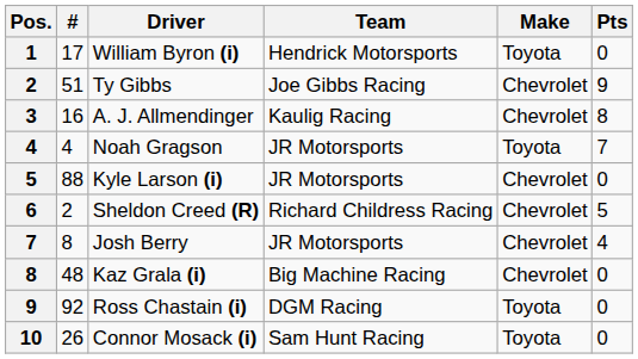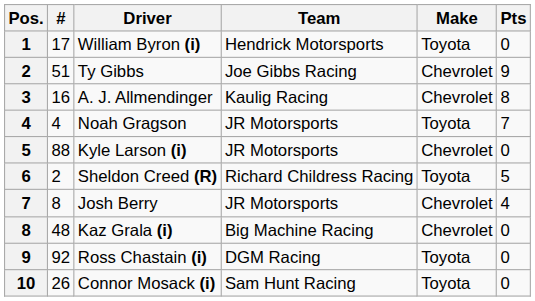 <table class="wikitable" style="font-size:95%">
 <tr>
 <th>Pos.</th>
 <th>#</th>
 <th>Driver</th>
 <th>Team</th>
 <th>Make</th>
 <th>Pts</th>
 </tr>
 <tr>
 <th>1</th>
 <td>17</td>
 <td>William Byron <strong>(i)</strong></td>
 <td>Hendrick Motorsports</td>
 <td>Toyota</td>
 <td>0</td>
 </tr>
 <tr>
 <th>2</th>
 <td>51</td>
 <td>Ty Gibbs</td>
 <td>Joe Gibbs Racing</td>
 <td>Chevrolet</td>
 <td>9</td>
 </tr>
 <tr>
 <th>3</th>
 <td>16</td>
 <td>A. J. Allmendinger</td>
 <td>Kaulig Racing</td>
 <td>Chevrolet</td>
 <td>8</td>
 </tr>
 <tr>
 <th>4</th>
 <td>4</td>
 <td>Noah Gragson</td>
 <td>JR Motorsports</td>
 <td>Toyota</td>
 <td>7</td>
 </tr>
 <tr>
 <th>5</th>
 <td>88</td>
 <td>Kyle Larson <strong>(i)</strong></td>
 <td>JR Motorsports</td>
 <td>Chevrolet</td>
 <td>0</td>
 </tr>
 <tr>
 <th>6</th>
 <td>2</td>
 <td>Sheldon Creed <strong>(R)</strong></td>
 <td>Richard Childress Racing</td>
-<td>Chevrolet</td>
+<td>Toyota</td>
 <td>5</td>
 </tr>
 <tr>
 <th>7</th>
 <td>8</td>
 <td>Josh Berry</td>
 <td>JR Motorsports</td>
 <td>Chevrolet</td>
 <td>4</td>
 </tr>
 <tr>
 <th>8</th>
 <td>48</td>
 <td>Kaz Grala <strong>(i)</strong></td>
 <td>Big Machine Racing</td>
 <td>Chevrolet</td>
 <td>0</td>
 </tr>
 <tr>
 <th>9</th>
 <td>92</td>
 <td>Ross Chastain <strong>(i)</strong></td>
 <td>DGM Racing</td>
 <td>Toyota</td>
 <td>0</td>
 </tr>
 <tr>
 <th>10</th>
 <td>26</td>
 <td>Connor Mosack <strong>(i)</strong></td>
 <td>Sam Hunt Racing</td>
 <td>Toyota</td>
 <td>0</td>
 </tr>
 </table>
